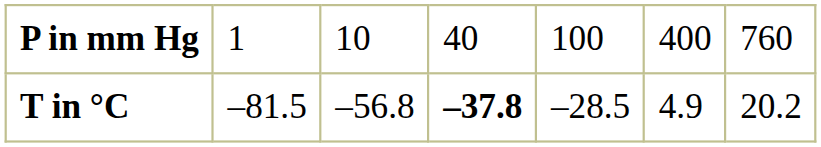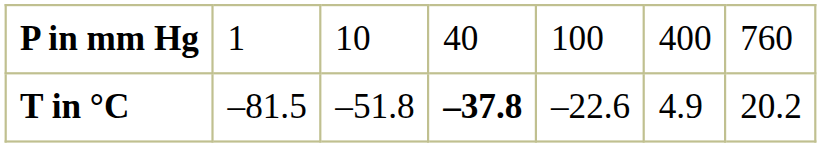 <table border="1" cellspacing="0" cellpadding="6" style="margin: 0 0 0 0.5em; background: white; border-collapse: collapse; border-color: #C0C090;">
 <tr>
 <td><strong>P in mm Hg</strong></td>
 <td>1</td>
 <td>10</td>
 <td>40</td>
 <td>100</td>
 <td>400</td>
 <td>760</td>
 </tr>
 <tr>
 <td><strong>T in °C</strong></td>
 <td>–81.5</td>
-<td>–56.8</td>
+<td>–51.8</td>
 <td><strong>–37.8</strong></td>
-<td>–28.5</td>
+<td>–22.6</td>
 <td>4.9</td>
 <td>20.2</td>
 </tr>
 </table>
